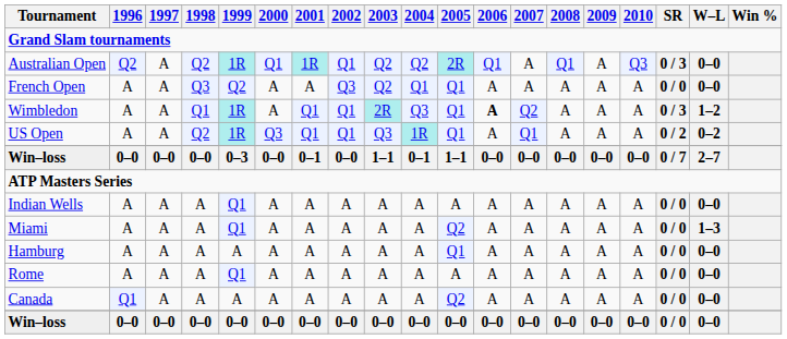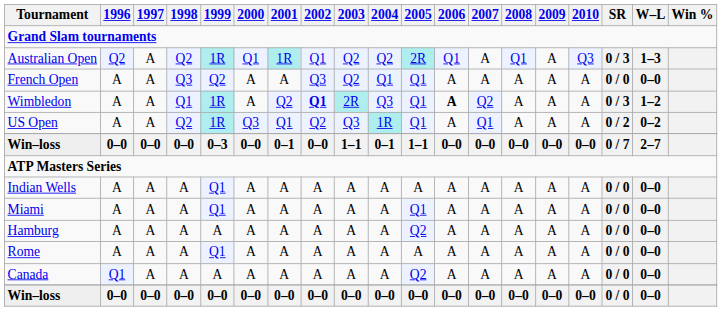 <table class=wikitable style=text-align:center>
 <tr>
 <th>Tournament</th>
 <th><a href='#'>1996</a></th>
 <th><a href='#'>1997</a></th>
 <th><a href='#'>1998</a></th>
 <th><a href='#'>1999</a></th>
 <th><a href='#'>2000</a></th>
 <th><a href='#'>2001</a></th>
 <th><a href='#'>2002</a></th>
 <th><a href='#'>2003</a></th>
 <th><a href='#'>2004</a></th>
 <th><a href='#'>2005</a></th>
 <th><a href='#'>2006</a></th>
 <th><a href='#'>2007</a></th>
 <th><a href='#'>2008</a></th>
 <th><a href='#'>2009</a></th>
 <th><a href='#'>2010</a></th>
 <th>SR</th>
 <th>W–L</th>
 <th>Win %</th>
 </tr>
 <tr>
 <td colspan=25 style=text-align:left><a href='#'><strong>Grand Slam tournaments</strong></a></td>
 </tr>
 <tr>
 <td align=left><a href='#'>Australian Open</a></td>
 <td bgcolor=ecf2ff><a href='#'>Q2</a></td>
 <td>A</td>
 <td bgcolor=ecf2ff><a href='#'>Q2</a></td>
 <td bgcolor=afeeee><a href='#'>1R</a></td>
 <td bgcolor=ecf2ff><a href='#'>Q1</a></td>
 <td bgcolor=afeeee><a href='#'>1R</a></td>
 <td bgcolor=ecf2ff><a href='#'>Q1</a></td>
 <td bgcolor=ecf2ff><a href='#'>Q2</a></td>
 <td bgcolor=ecf2ff><a href='#'>Q2</a></td>
 <td bgcolor=afeeee><a href='#'>2R</a></td>
 <td bgcolor=ecf2ff><a href='#'>Q1</a></td>
 <td>A</td>
 <td bgcolor=ecf2ff><a href='#'>Q1</a></td>
 <td>A</td>
 <td bgcolor=ecf2ff><a href='#'>Q3</a></td>
 <th>0 / 3</th>
-<th>0–0</th>
+<th>1–3</th>
 <th></th>
 </tr>
 <tr>
 <td align=left><a href='#'>French Open</a></td>
 <td>A</td>
 <td>A</td>
 <td bgcolor=ecf2ff><a href='#'>Q3</a></td>
 <td bgcolor=ecf2ff><a href='#'>Q2</a></td>
 <td>A</td>
 <td>A</td>
 <td bgcolor=ecf2ff><a href='#'>Q3</a></td>
 <td bgcolor=ecf2ff><a href='#'>Q2</a></td>
 <td bgcolor=ecf2ff><a href='#'>Q1</a></td>
 <td bgcolor=ecf2ff><a href='#'>Q1</a></td>
 <td>A</td>
 <td>A</td>
 <td>A</td>
 <td>A</td>
 <td>A</td>
 <th>0 / 0</th>
 <th>0–0</th>
 <th></th>
 </tr>
 <tr>
 <td align=left><a href='#'>Wimbledon</a></td>
 <td>A</td>
 <td>A</td>
 <td bgcolor=ecf2ff><a href='#'>Q1</a></td>
 <td bgcolor=afeeee><a href='#'>1R</a></td>
 <td>A</td>
-<td bgcolor=ecf2ff><a href='#'>Q1</a></td>
-<td bgcolor=ecf2ff><a href='#'>Q1</a></td>
+<td bgcolor=ecf2ff><a href='#'>Q2</a></td>
+<td bgcolor=ecf2ff><strong><a href='#'>Q1</a></strong></td>
 <td bgcolor=afeeee><a href='#'>2R</a></td>
 <td bgcolor=ecf2ff><a href='#'>Q3</a></td>
 <td bgcolor=ecf2ff><a href='#'>Q1</a></td>
 <td><strong>A</strong></td>
 <td bgcolor=ecf2ff><a href='#'>Q2</a></td>
 <td>A</td>
 <td>A</td>
 <td>A</td>
 <th>0 / 3</th>
 <th>1–2</th>
 <th></th>
 </tr>
 <tr>
 <td align=left><a href='#'>US Open</a></td>
 <td>A</td>
 <td>A</td>
 <td bgcolor=ecf2ff><a href='#'>Q2</a></td>
 <td bgcolor=afeeee><a href='#'>1R</a></td>
 <td bgcolor=ecf2ff><a href='#'>Q3</a></td>
 <td bgcolor=ecf2ff><a href='#'>Q1</a></td>
-<td bgcolor=ecf2ff><a href='#'>Q1</a></td>
+<td bgcolor=ecf2ff><a href='#'>Q2</a></td>
 <td bgcolor=ecf2ff><a href='#'>Q3</a></td>
 <td bgcolor=afeeee><a href='#'>1R</a></td>
 <td bgcolor=ecf2ff><a href='#'>Q1</a></td>
 <td>A</td>
 <td bgcolor=ecf2ff><a href='#'>Q1</a></td>
 <td>A</td>
 <td>A</td>
 <td>A</td>
 <th>0 / 2</th>
 <th>0–2</th>
 <th></th>
 </tr>
 <tr>
 </tr>
 <tr style=font-weight:bold;background:#efefef>
 <td style=text-align:left>Win–loss</td>
 <th>0–0</th>
 <th>0–0</th>
 <th>0–0</th>
 <th>0–3</th>
 <th>0–0</th>
 <th>0–1</th>
 <th>0–0</th>
 <th>1–1</th>
 <th>0–1</th>
 <th>1–1</th>
 <th>0–0</th>
 <th>0–0</th>
 <th>0–0</th>
 <th>0–0</th>
 <th>0–0</th>
 <th>0 / 7</th>
 <th>2–7</th>
 <th></th>
 </tr>
 <tr>
 <td colspan=23 align=left><strong>ATP Masters Series</strong></td>
 </tr>
 <tr>
 <td align=left><a href='#'>Indian Wells</a></td>
 <td>A</td>
 <td>A</td>
 <td>A</td>
 <td bgcolor=ecf2ff><a href='#'>Q1</a></td>
 <td>A</td>
 <td>A</td>
 <td>A</td>
 <td>A</td>
 <td>A</td>
 <td>A</td>
 <td>A</td>
 <td>A</td>
 <td>A</td>
 <td>A</td>
 <td>A</td>
 <th>0 / 0</th>
 <th>0–0</th>
 <th></th>
 </tr>
 <tr>
 <td align=left><a href='#'>Miami</a></td>
 <td>A</td>
 <td>A</td>
 <td>A</td>
 <td bgcolor=ecf2ff><a href='#'>Q1</a></td>
 <td>A</td>
 <td>A</td>
 <td>A</td>
 <td>A</td>
 <td>A</td>
-<td bgcolor=ecf2ff><a href='#'>Q2</a></td>
+<td bgcolor=ecf2ff><a href='#'>Q1</a></td>
 <td>A</td>
 <td>A</td>
 <td>A</td>
 <td>A</td>
 <td>A</td>
 <th>0 / 0</th>
-<th>1–3</th>
+<th>0–0</th>
 <th></th>
 </tr>
 <tr>
 <td align=left><a href='#'>Hamburg</a></td>
 <td>A</td>
 <td>A</td>
 <td>A</td>
 <td>A</td>
 <td>A</td>
 <td>A</td>
 <td>A</td>
 <td>A</td>
 <td>A</td>
-<td bgcolor=ecf2ff><a href='#'>Q1</a></td>
+<td bgcolor=ecf2ff><a href='#'>Q2</a></td>
 <td>A</td>
 <td>A</td>
 <td>A</td>
 <td>A</td>
 <td>A</td>
 <th>0 / 0</th>
 <th>0–0</th>
 <th></th>
 </tr>
 <tr>
 <td align=left><a href='#'>Rome</a></td>
 <td>A</td>
 <td>A</td>
 <td>A</td>
 <td bgcolor=ecf2ff><a href='#'>Q1</a></td>
 <td>A</td>
 <td>A</td>
 <td>A</td>
 <td>A</td>
 <td>A</td>
 <td>A</td>
 <td>A</td>
 <td>A</td>
 <td>A</td>
 <td>A</td>
 <td>A</td>
 <th>0 / 0</th>
 <th>0–0</th>
 <th></th>
 </tr>
 <tr>
 <td align=left><a href='#'>Canada</a></td>
 <td bgcolor=ecf2ff><a href='#'>Q1</a></td>
 <td>A</td>
 <td>A</td>
 <td>A</td>
 <td>A</td>
 <td>A</td>
 <td>A</td>
 <td>A</td>
 <td>A</td>
 <td bgcolor=ecf2ff><a href='#'>Q2</a></td>
 <td>A</td>
 <td>A</td>
 <td>A</td>
 <td>A</td>
 <td>A</td>
 <th>0 / 0</th>
 <th>0–0</th>
 <th></th>
 </tr>
 <tr>
 </tr>
 <tr style=font-weight:bold;background:#efefef>
 <td style=text-align:left>Win–loss</td>
 <th>0–0</th>
 <th>0–0</th>
 <th>0–0</th>
 <th>0–0</th>
 <th>0–0</th>
 <th>0–0</th>
 <th>0–0</th>
 <th>0–0</th>
 <th>0–0</th>
 <th>0–0</th>
 <th>0–0</th>
 <th>0–0</th>
 <th>0–0</th>
 <th>0–0</th>
 <th>0–0</th>
 <th>0 / 0</th>
 <th>0–0</th>
 <th></th>
 </tr>
 </table>
